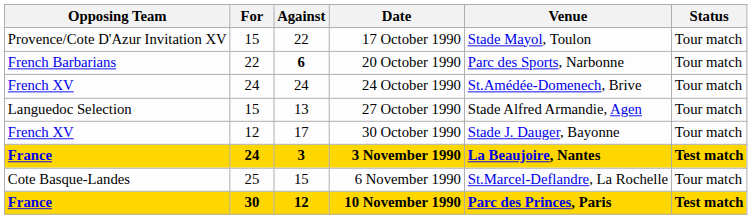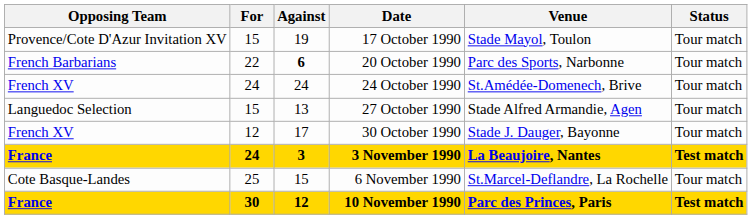 <table class=wikitable>
 <tr>
 <th>Opposing Team</th>
 <th>For</th>
 <th>Against</th>
 <th>Date</th>
 <th>Venue</th>
 <th>Status</th>
 </tr>
 <tr bgcolor=#fdfdfd>
 <td>Provence/Cote D'Azur Invitation XV</td>
 <td align=center width=40>15</td>
-<td align=center width=40>22</td>
+<td align=center width=40>19</td>
 <td width=140 align=right>17 October 1990</td>
 <td><a href='#'>Stade Mayol</a>, Toulon</td>
 <td>Tour match</td>
 </tr>
 <tr bgcolor=#fdfdfd>
 <td><a href='#'>French Barbarians</a></td>
 <td align=center width=40>22</td>
 <td align=center width=40><strong>6</strong></td>
 <td width=140 align=right>20 October 1990</td>
 <td><a href='#'>Parc des Sports</a>, Narbonne</td>
 <td>Tour match</td>
 </tr>
 <tr bgcolor=#fdfdfd>
 <td><a href='#'>French XV</a></td>
 <td align=center width=40>24</td>
 <td align=center width=40>24</td>
 <td width=140 align=right>24 October 1990</td>
 <td><a href='#'>St.Amédée-Domenech</a>, Brive</td>
 <td>Tour match</td>
 </tr>
 <tr bgcolor=#fdfdfd>
 <td>Languedoc Selection</td>
 <td align=center width=40>15</td>
 <td align=center width=40>13</td>
 <td width=140 align=right>27 October 1990</td>
 <td>Stade Alfred Armandie, <a href='#'>Agen</a></td>
 <td>Tour match</td>
 </tr>
 <tr bgcolor=#fdfdfd>
 <td><a href='#'>French XV</a></td>
 <td align=center width=40>12</td>
 <td align=center width=40>17</td>
 <td width=140 align=right>30 October 1990</td>
 <td><a href='#'>Stade J. Dauger</a>, Bayonne</td>
 <td>Tour match</td>
 </tr>
 <tr bgcolor=gold>
 <td><strong><a href='#'>France</a></strong></td>
 <td align=center width=40><strong>24</strong></td>
 <td align=center width=40><strong>3</strong></td>
 <td width=140 align=right><strong>3 November 1990</strong></td>
 <td><strong><a href='#'>La Beaujoire</a>, Nantes</strong></td>
 <td><strong>Test match</strong></td>
 </tr>
 <tr bgcolor=#fdfdfd>
 <td>Cote Basque-Landes</td>
 <td align=center width=40>25</td>
 <td align=center width=40>15</td>
 <td width=140 align=right>6 November 1990</td>
 <td><a href='#'>St.Marcel-Deflandre</a>, La Rochelle</td>
 <td>Tour match</td>
 </tr>
 <tr bgcolor=gold>
 <td><strong><a href='#'>France</a></strong></td>
 <td align=center width=40><strong>30</strong></td>
 <td align=center width=40><strong>12</strong></td>
 <td width=140 align=right><strong>10 November 1990</strong></td>
 <td><strong><a href='#'>Parc des Princes</a>, Paris</strong></td>
 <td><strong>Test match</strong></td>
 </tr>
 </table>
